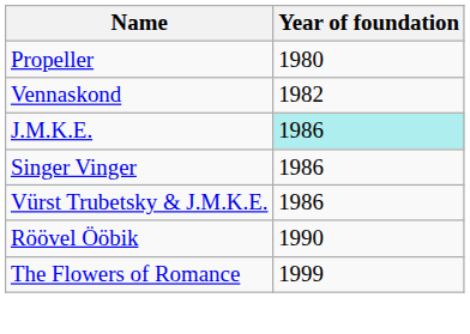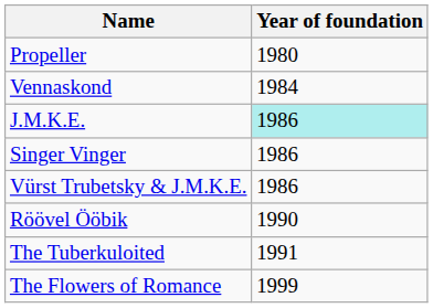 <table class="wikitable sortable">
 <tr>
 <th>Name</th>
 <th>Year of foundation</th>
 </tr>
 <tr>
 <td><a href='#'>Propeller</a></td>
 <td>1980</td>
 </tr>
 <tr>
 <td><a href='#'>Vennaskond</a></td>
-<td>1982</td>
+<td>1984</td>
 </tr>
 <tr>
 <td><a href='#'>J.M.K.E.</a></td>
 <td style="background: paleturquoise;">1986</td>
 </tr>
 <tr>
 <td><a href='#'>Singer Vinger</a></td>
 <td>1986</td>
 </tr>
 <tr>
 <td><a href='#'>Vürst Trubetsky & J.M.K.E.</a></td>
 <td>1986</td>
 </tr>
 <tr>
 <td><a href='#'>Röövel Ööbik</a></td>
 <td>1990</td>
 </tr>
 <tr>
+<td><a href='#'>The Tuberkuloited</a></td>
+<td>1991</td>
+</tr>
+<tr>
 <td><a href='#'>The Flowers of Romance</a></td>
 <td>1999</td>
 </tr>
 </table>
